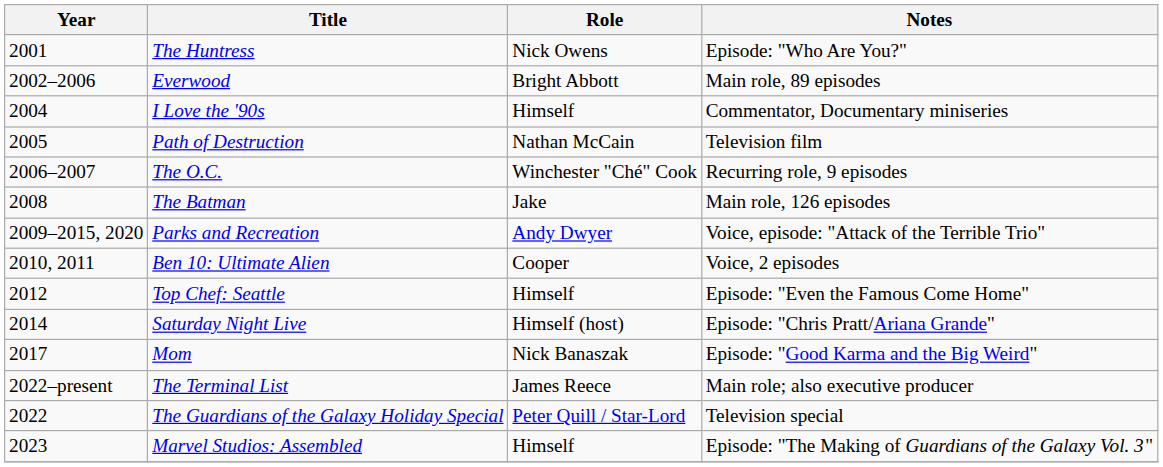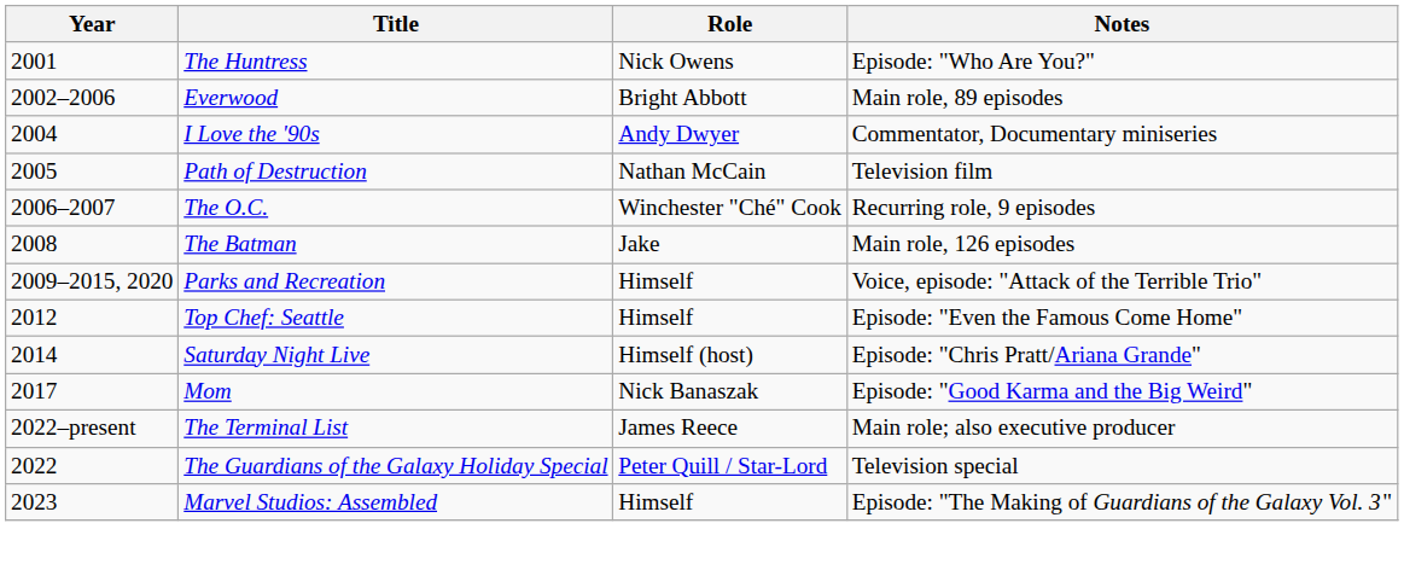 <table class="wikitable sortable">
 <tr>
 <th>Year</th>
 <th>Title</th>
 <th>Role</th>
 <th class="unsortable">Notes</th>
 </tr>
 <tr>
 <td>2001</td>
 <td><em><a href='#'>The Huntress</a></em></td>
 <td>Nick Owens</td>
 <td>Episode: "Who Are You?"</td>
 </tr>
 <tr>
 <td>2002–2006</td>
 <td><em><a href='#'>Everwood</a></em></td>
 <td>Bright Abbott</td>
 <td>Main role, 89 episodes</td>
 </tr>
 <tr>
 <td>2004</td>
 <td><em><a href='#'>I Love the '90s</a></em></td>
-<td>Himself</td>
+<td><a href='#'>Andy Dwyer</a></td>
 <td>Commentator, Documentary miniseries</td>
 </tr>
 <tr>
 <td>2005</td>
 <td><em><a href='#'>Path of Destruction</a></em></td>
 <td>Nathan McCain</td>
 <td>Television film</td>
 </tr>
 <tr>
 <td>2006–2007</td>
 <td><em><a href='#'>The O.C.</a></em></td>
 <td>Winchester "Ché" Cook</td>
 <td>Recurring role, 9 episodes</td>
 </tr>
 <tr>
 <td>2008</td>
 <td><em><a href='#'>The Batman</a></em></td>
 <td>Jake</td>
 <td>Main role, 126 episodes</td>
 </tr>
 <tr>
 <td>2009–2015, 2020</td>
 <td><em><a href='#'>Parks and Recreation</a></em></td>
-<td><a href='#'>Andy Dwyer</a></td>
+<td>Himself</td>
 <td>Voice, episode: "Attack of the Terrible Trio"</td>
-</tr>
-<tr>
-<td>2010, 2011</td>
-<td><em><a href='#'>Ben 10: Ultimate Alien</a></em></td>
-<td>Cooper</td>
-<td>Voice, 2 episodes</td>
 </tr>
 <tr>
 <td>2012</td>
 <td><em><a href='#'>Top Chef: Seattle</a></em></td>
 <td>Himself</td>
 <td>Episode: "Even the Famous Come Home"</td>
 </tr>
 <tr>
 <td>2014</td>
 <td><em><a href='#'>Saturday Night Live</a></em></td>
 <td>Himself (host)</td>
 <td>Episode: "Chris Pratt/<a href='#'>Ariana Grande</a>"</td>
 </tr>
 <tr>
 <td>2017</td>
 <td><em><a href='#'>Mom</a></em></td>
 <td>Nick Banaszak</td>
 <td>Episode: "<a href='#'>Good Karma and the Big Weird</a>"</td>
 </tr>
 <tr>
 <td>2022–present</td>
 <td><em><a href='#'>The Terminal List</a></em></td>
 <td>James Reece</td>
 <td>Main role; also executive producer</td>
 </tr>
 <tr>
 <td>2022</td>
 <td><em><a href='#'>The Guardians of the Galaxy Holiday Special</a></em></td>
 <td><a href='#'>Peter Quill / Star-Lord</a></td>
 <td>Television special</td>
 </tr>
 <tr>
 <td>2023</td>
 <td><em><a href='#'>Marvel Studios: Assembled</a></em></td>
 <td>Himself</td>
 <td>Episode: "The Making of <em>Guardians of the Galaxy Vol. 3</em> "</td>
 </tr>
 <tr>
 </tr>
 </table>
